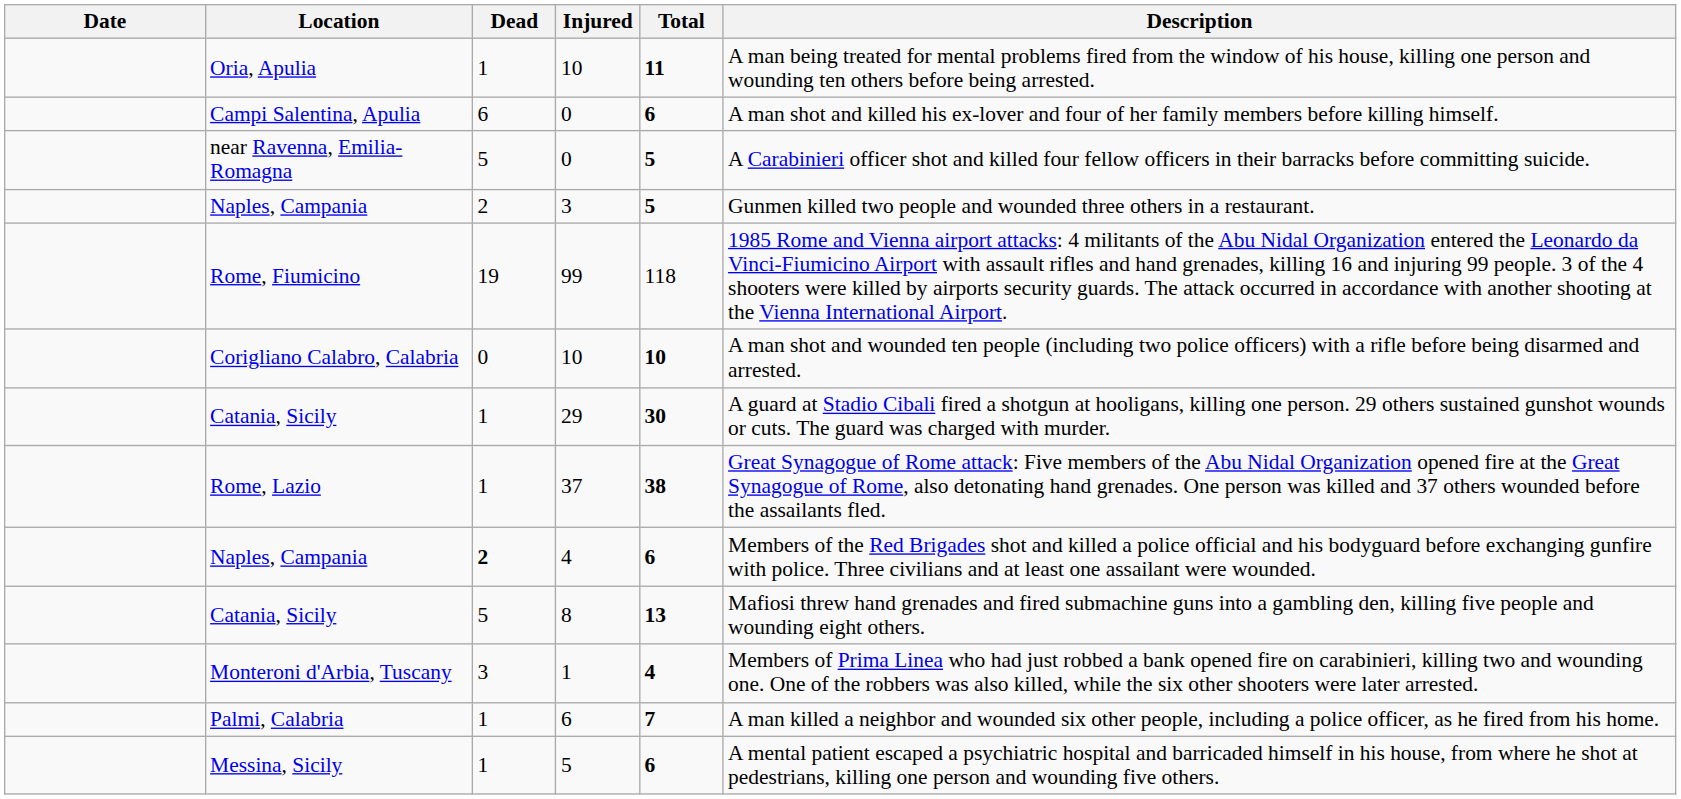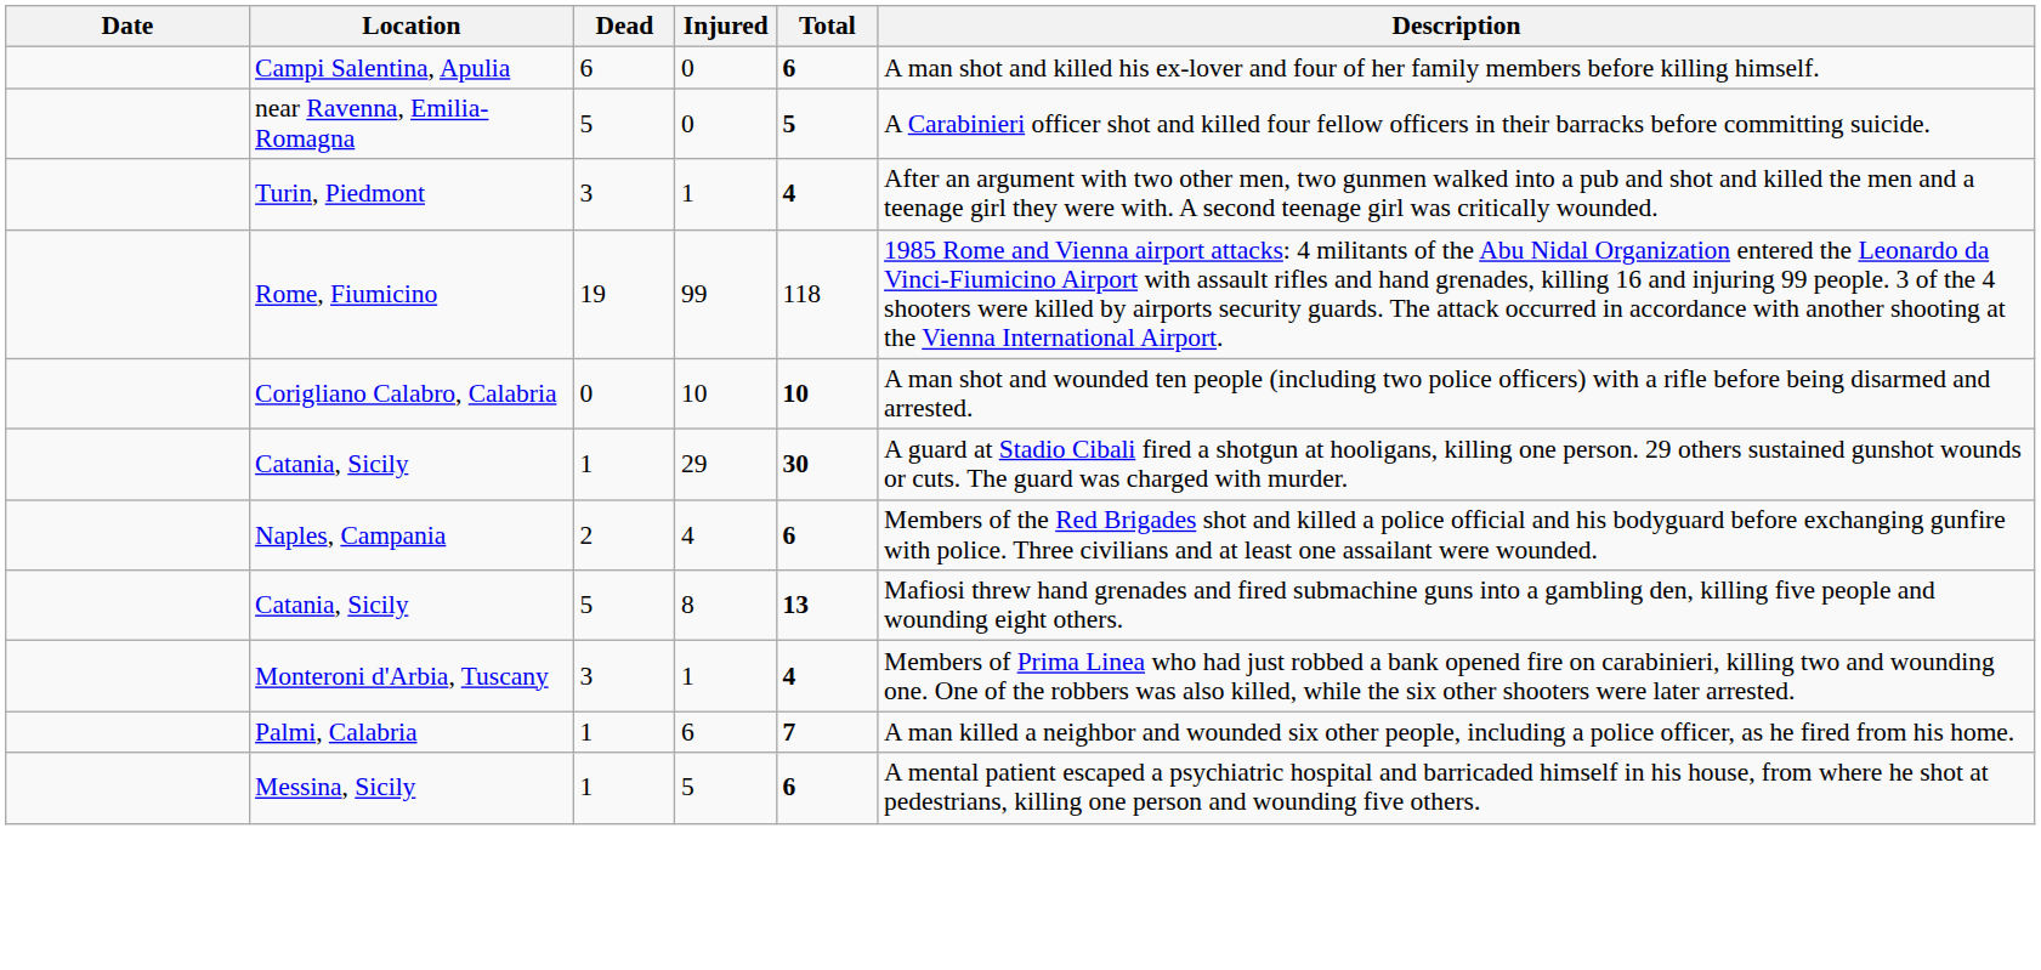 <table class="wikitable sortable mw-datatable">
 <tr>
 <th width=12%>Date</th>
 <th width=16%>Location</th>
 <th width=5%>Dead</th>
 <th width=5%>Injured</th>
 <th width=5%>Total</th>
 <th width=60%>Description</th>
-</tr>
-<tr>
-<td></td>
-<td><a href='#'>Oria</a>, <a href='#'>Apulia</a></td>
-<td>1</td>
-<td>10</td>
-<td><strong>11</strong></td>
-<td>A man being treated for mental problems fired from the window of his house, killing one person and wounding ten others before being arrested.</td>
 </tr>
 <tr>
 <td></td>
 <td><a href='#'>Campi Salentina</a>, <a href='#'>Apulia</a></td>
 <td>6</td>
 <td>0</td>
 <td><strong>6</strong></td>
 <td>A man shot and killed his ex-lover and four of her family members before killing himself.</td>
 </tr>
 <tr>
 <td></td>
 <td>near <a href='#'>Ravenna</a>, <a href='#'>Emilia-Romagna</a></td>
 <td>5</td>
 <td>0</td>
 <td><strong>5</strong></td>
 <td>A <a href='#'>Carabinieri</a> officer shot and killed four fellow officers in their barracks before committing suicide.</td>
 </tr>
 <tr>
 <td></td>
-<td><a href='#'>Naples</a>, <a href='#'>Campania</a></td>
-<td>2</td>
+<td><a href='#'>Turin</a>, <a href='#'>Piedmont</a></td>
 <td>3</td>
-<td><strong>5</strong></td>
-<td>Gunmen killed two people and wounded three others in a restaurant.</td>
+<td>1</td>
+<td><strong>4</strong></td>
+<td>After an argument with two other men, two gunmen walked into a pub and shot and killed the men and a teenage girl they were with. A second teenage girl was critically wounded.</td>
 </tr>
 <tr>
 <td></td>
 <td><a href='#'>Rome</a>, <a href='#'>Fiumicino</a></td>
 <td>19</td>
 <td>99</td>
 <td>118</td>
 <td><a href='#'>1985 Rome and Vienna airport attacks</a>: 4 militants of the <a href='#'>Abu Nidal Organization</a> entered the <a href='#'>Leonardo da Vinci-Fiumicino Airport</a> with assault rifles and hand grenades, killing 16 and injuring 99 people. 3 of the 4 shooters were killed by airports security guards. The attack occurred in accordance with another shooting at the <a href='#'>Vienna International Airport</a>. </td>
 </tr>
 <tr>
 <td></td>
 <td><a href='#'>Corigliano Calabro</a>, <a href='#'>Calabria</a></td>
 <td>0</td>
 <td>10</td>
 <td><strong>10</strong></td>
 <td>A man shot and wounded ten people (including two police officers) with a rifle before being disarmed and arrested.</td>
 </tr>
 <tr>
 <td></td>
 <td><a href='#'>Catania</a>, <a href='#'>Sicily</a></td>
 <td>1</td>
 <td>29</td>
 <td><strong>30</strong></td>
 <td>A guard at <a href='#'>Stadio Cibali</a> fired a shotgun at hooligans, killing one person. 29 others sustained gunshot wounds or cuts. The guard was charged with murder.</td>
 </tr>
 <tr>
 <td></td>
-<td><a href='#'>Rome</a>, <a href='#'>Lazio</a></td>
-<td>1</td>
-<td>37</td>
-<td><strong>38</strong></td>
-<td><a href='#'>Great Synagogue of Rome attack</a>: Five members of the <a href='#'>Abu Nidal Organization</a> opened fire at the <a href='#'>Great Synagogue of Rome</a>, also detonating hand grenades. One person was killed and 37 others wounded before the assailants fled.</td>
-</tr>
-<tr>
-<td></td>
 <td><a href='#'>Naples</a>, <a href='#'>Campania</a></td>
-<td><strong>2</strong></td>
+<td>2</td>
 <td>4</td>
 <td><strong>6</strong></td>
 <td>Members of the <a href='#'>Red Brigades</a> shot and killed a police official and his bodyguard before exchanging gunfire with police. Three civilians and at least one assailant were wounded.</td>
 </tr>
 <tr>
 <td></td>
 <td><a href='#'>Catania</a>, <a href='#'>Sicily</a></td>
 <td>5</td>
 <td>8</td>
 <td><strong>13</strong></td>
 <td>Mafiosi threw hand grenades and fired submachine guns into a gambling den, killing five people and wounding eight others.</td>
 </tr>
 <tr>
 <td></td>
 <td><a href='#'>Monteroni d'Arbia</a>, <a href='#'>Tuscany</a></td>
 <td>3</td>
 <td>1</td>
 <td><strong>4</strong></td>
 <td>Members of <a href='#'>Prima Linea</a> who had just robbed a bank opened fire on carabinieri, killing two and wounding one. One of the robbers was also killed, while the six other shooters were later arrested.</td>
 </tr>
 <tr>
 <td></td>
 <td><a href='#'>Palmi</a>, <a href='#'>Calabria</a></td>
 <td>1</td>
 <td>6</td>
 <td><strong>7</strong></td>
 <td>A man killed a neighbor and wounded six other people, including a police officer, as he fired from his home.</td>
 </tr>
 <tr>
 <td></td>
 <td><a href='#'>Messina</a>, <a href='#'>Sicily</a></td>
 <td>1</td>
 <td>5</td>
 <td><strong>6</strong></td>
 <td>A mental patient escaped a psychiatric hospital and barricaded himself in his house, from where he shot at pedestrians, killing one person and wounding five others.</td>
 </tr>
 </table>
